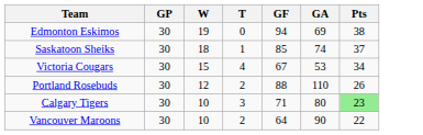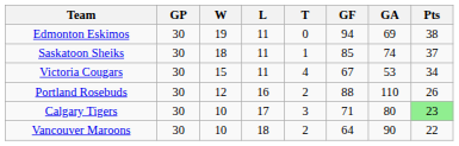 <table class="wikitable" style="text-align:center;">
 <tr>
 <th style="width:12em">Team</th>
 <th style="width:3em">GP</th>
 <th style="width:3em">W</th>
+<th style="width:3em">L</th>
 <th style="width:3em">T</th>
 <th style="width:3em">GF</th>
 <th style="width:3em">GA</th>
 <th style="width:3em">Pts</th>
 </tr>
 <tr>
 <td><a href='#'>Edmonton Eskimos</a></td>
 <td>30</td>
 <td>19</td>
+<td>11</td>
 <td>0</td>
 <td>94</td>
 <td>69</td>
 <td>38</td>
 </tr>
 <tr>
 <td><a href='#'>Saskatoon Sheiks</a></td>
 <td>30</td>
 <td>18</td>
+<td>11</td>
 <td>1</td>
 <td>85</td>
 <td>74</td>
 <td>37</td>
 </tr>
 <tr>
 <td><a href='#'>Victoria Cougars</a></td>
 <td>30</td>
 <td>15</td>
+<td>11</td>
 <td>4</td>
 <td>67</td>
 <td>53</td>
 <td>34</td>
 </tr>
 <tr>
 <td><a href='#'>Portland Rosebuds</a></td>
 <td>30</td>
 <td>12</td>
+<td>16</td>
 <td>2</td>
 <td>88</td>
 <td>110</td>
 <td>26</td>
 </tr>
 <tr>
 <td><a href='#'>Calgary Tigers</a></td>
 <td>30</td>
 <td>10</td>
+<td>17</td>
 <td>3</td>
 <td>71</td>
 <td>80</td>
 <td style="background: lightgreen;">23</td>
 </tr>
 <tr>
 <td><a href='#'>Vancouver Maroons</a></td>
 <td>30</td>
 <td>10</td>
+<td>18</td>
 <td>2</td>
 <td>64</td>
 <td>90</td>
 <td>22</td>
 </tr>
 </table>
